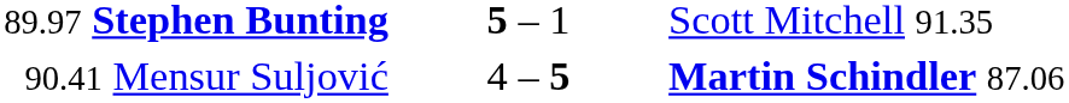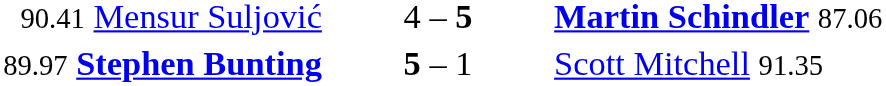 <table style="text-align:center">
 <tr>
 <th width=223></th>
 <th width=100></th>
 <th width=223></th>
 </tr>
 <tr>
+<td align=right><small>90.41</small> <a href='#'>Mensur Suljović</a> </td>
+<td>4 – <strong>5</strong></td>
+<td align=left> <strong><a href='#'>Martin Schindler</a></strong> <small>87.06</small></td>
+</tr>
+<tr>
 <td align=right><small>89.97</small> <strong><a href='#'>Stephen Bunting</a></strong> </td>
 <td><strong>5</strong> – 1</td>
 <td align=left> <a href='#'>Scott Mitchell</a> <small>91.35</small></td>
 </tr>
-<tr>
-<td align=right><small>90.41</small> <a href='#'>Mensur Suljović</a> </td>
-<td>4 – <strong>5</strong></td>
-<td align=left> <strong><a href='#'>Martin Schindler</a></strong> <small>87.06</small></td>
-</tr>
 </table>
